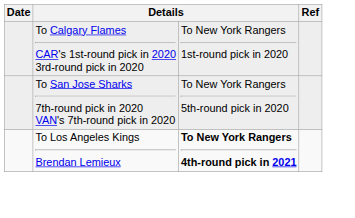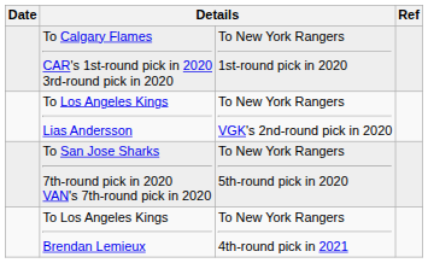 <table class="wikitable">
 <tr>
 <th>Date</th>
 <th colspan="2">Details</th>
 <th>Ref</th>
 </tr>
 <tr style="background:#eee;">
 <td></td>
 <td valign="top">To <a href='#'>Calgary Flames</a><hr><a href='#'>CAR</a>'s 1st-round pick in <a href='#'>2020</a><br>3rd-round pick in 2020</td>
 <td valign="top">To New York Rangers<hr>1st-round pick in 2020</td>
 <td></td>
 </tr>
+<tr>
+<td></td>
+<td valign="top">To <a href='#'>Los Angeles Kings</a><hr><a href='#'>Lias Andersson</a></td>
+<td valign="top">To New York Rangers<hr><a href='#'>VGK</a>'s 2nd-round pick in 2020</td>
+<td></td>
+</tr>
 <tr style="background:#eee;">
 <td></td>
 <td valign="top">To <a href='#'>San Jose Sharks</a><hr>7th-round pick in 2020<br><a href='#'>VAN</a>'s 7th-round pick in 2020</td>
 <td valign="top">To New York Rangers<hr>5th-round pick in 2020</td>
 <td></td>
 </tr>
 <tr>
 <td></td>
 <td valign="top">To Los Angeles Kings<hr><a href='#'>Brendan Lemieux</a></td>
-<td valign="top"><strong>To New York Rangers<hr>4th-round pick in <a href='#'>2021</a></strong></td>
+<td valign="top">To New York Rangers<hr>4th-round pick in <a href='#'>2021</a></td>
 <td></td>
 </tr>
 </table>
